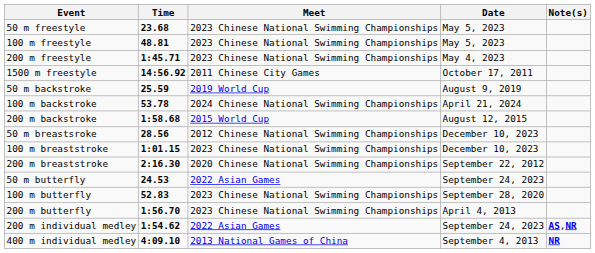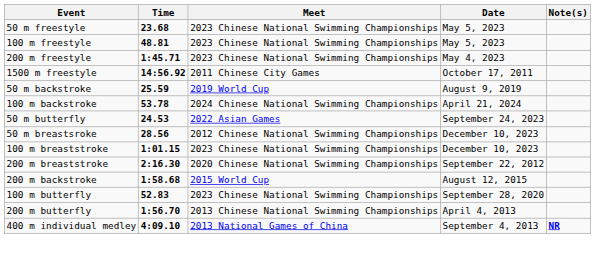 <table class="wikitable">
 <tr>
 <th>Event</th>
 <th>Time</th>
 <th>Meet</th>
 <th>Date</th>
 <th>Note(s)</th>
 </tr>
 <tr>
 <td>50 m freestyle</td>
 <td><strong>23.68</strong></td>
 <td>2023 Chinese National Swimming Championships</td>
 <td>May 5, 2023</td>
 <td></td>
 </tr>
 <tr>
 <td>100 m freestyle</td>
 <td><strong>48.81</strong></td>
 <td>2023 Chinese National Swimming Championships</td>
 <td>May 5, 2023</td>
 <td></td>
 </tr>
 <tr>
 <td>200 m freestyle</td>
 <td><strong>1:45.71</strong></td>
 <td>2023 Chinese National Swimming Championships</td>
 <td>May 4, 2023</td>
 <td></td>
 </tr>
 <tr>
 <td>1500 m freestyle</td>
 <td><strong>14:56.92</strong></td>
 <td>2011 Chinese City Games</td>
 <td>October 17, 2011</td>
 <td></td>
 </tr>
 <tr>
 <td>50 m backstroke</td>
 <td><strong>25.59</strong></td>
 <td><a href='#'>2019 World Cup</a></td>
 <td>August 9, 2019</td>
 <td></td>
 </tr>
 <tr>
 <td>100 m backstroke</td>
 <td><strong>53.78</strong></td>
 <td>2024 Chinese National Swimming Championships</td>
 <td>April 21, 2024</td>
 <td></td>
 </tr>
 <tr>
-<td>200 m backstroke</td>
-<td><strong>1:58.68</strong></td>
-<td><a href='#'>2015 World Cup</a></td>
-<td>August 12, 2015</td>
+<td>50 m butterfly</td>
+<td><strong>24.53</strong></td>
+<td><a href='#'>2022 Asian Games</a></td>
+<td>September 24, 2023</td>
 <td></td>
 </tr>
 <tr>
 <td>50 m breastsroke</td>
 <td><strong>28.56</strong></td>
 <td>2012 Chinese National Swimming Championships</td>
 <td>December 10, 2023</td>
 <td></td>
 </tr>
 <tr>
 <td>100 m breaststroke</td>
 <td><strong>1:01.15</strong></td>
 <td>2023 Chinese National Swimming Championships</td>
 <td>December 10, 2023</td>
 <td></td>
 </tr>
 <tr>
 <td>200 m breaststroke</td>
 <td><strong>2:16.30</strong></td>
 <td>2020 Chinese National Swimming Championships</td>
 <td>September 22, 2012</td>
 <td></td>
 </tr>
 <tr>
-<td>50 m butterfly</td>
-<td><strong>24.53</strong></td>
-<td><a href='#'>2022 Asian Games</a></td>
-<td>September 24, 2023</td>
+<td>200 m backstroke</td>
+<td><strong>1:58.68</strong></td>
+<td><a href='#'>2015 World Cup</a></td>
+<td>August 12, 2015</td>
 <td></td>
 </tr>
 <tr>
 <td>100 m butterfly</td>
 <td><strong>52.83</strong></td>
 <td>2023 Chinese National Swimming Championships</td>
 <td>September 28, 2020</td>
 <td></td>
 </tr>
 <tr>
 <td>200 m butterfly</td>
 <td><strong>1:56.70</strong></td>
-<td>2023 Chinese National Swimming Championships</td>
+<td>2013 Chinese National Swimming Championships</td>
 <td>April 4, 2013</td>
 <td></td>
-</tr>
-<tr>
-<td>200 m individual medley</td>
-<td><strong>1:54.62</strong></td>
-<td><a href='#'>2022 Asian Games</a></td>
-<td>September 24, 2023</td>
-<td><strong><a href='#'>AS</a></strong>,<strong><a href='#'>NR</a></strong></td>
 </tr>
 <tr>
 <td>400 m individual medley</td>
 <td><strong>4:09.10</strong></td>
 <td><a href='#'>2013 National Games of China</a></td>
 <td>September 4, 2013</td>
 <td><strong><a href='#'>NR</a></strong></td>
 </tr>
 </table>
